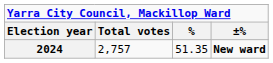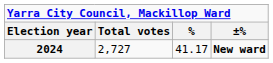 <table class=wikitable>
 <tr>
 <td colspan=6><strong><a href='#'>Yarra City Council, Mackillop Ward</a></strong></td>
 </tr>
 <tr>
 <th>Election year</th>
 <th>Total votes</th>
 <th>%</th>
 <th>±%</th>
 </tr>
 <tr>
 <th>2024</th>
-<td>2,757</td>
-<td>51.35</td>
+<td>2,727</td>
+<td>41.17</td>
 <td><strong>New ward</strong></td>
 </tr>
 </table>
